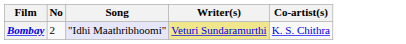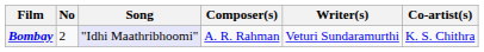 <table class="wikitable">
 <tr>
 <th>Film</th>
 <th>No</th>
 <th>Song</th>
+<th>Composer(s)</th>
 <th>Writer(s)</th>
 <th>Co-artist(s)</th>
 </tr>
 <tr>
 <th><em><a href='#'>Bombay</a></em></th>
 <td>2</td>
 <td style="background: lavender;">"Idhi Maathribhoomi"</td>
-<td style="background: khaki;"><a href='#'>Veturi Sundaramurthi</a></td>
+<td><a href='#'>A. R. Rahman</a></td>
+<td><a href='#'>Veturi Sundaramurthi</a></td>
 <td><a href='#'>K. S. Chithra</a></td>
 </tr>
 </table>
